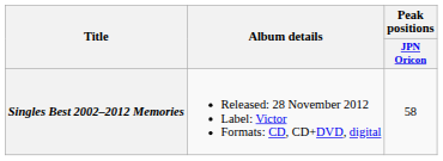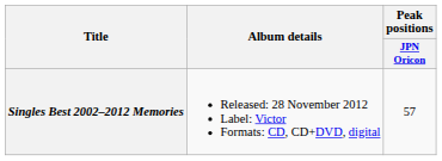 <table class="wikitable plainrowheaders">
 <tr>
 <th scope="col" rowspan="2">Title</th>
 <th scope="col" rowspan="2">Album details</th>
 <th scope="col">Peak<br>positions</th>
 </tr>
 <tr>
 <th scope="col" style="width:4em;font-size:85%"><a href='#'>JPN<br>Oricon</a><br></th>
 </tr>
 <tr>
 <th scope="row"><em>Singles Best 2002–2012 Memories</em></th>
 <td><br><ul><li>Released: 28 November 2012</li><li>Label: <a href='#'>Victor</a></li><li>Formats: <a href='#'>CD</a>, CD+<a href='#'>DVD</a>, <a href='#'>digital</a></li></ul></td>
-<td style="text-align:center;">58</td>
+<td style="text-align:center;">57</td>
 </tr>
 </table>
